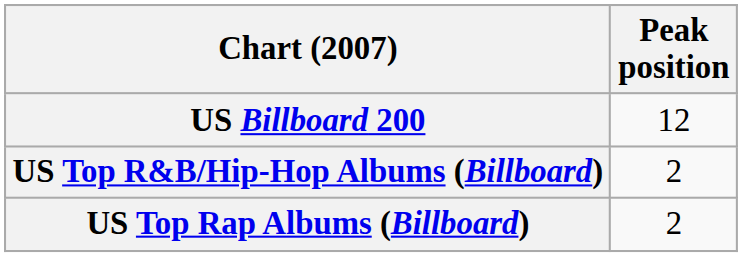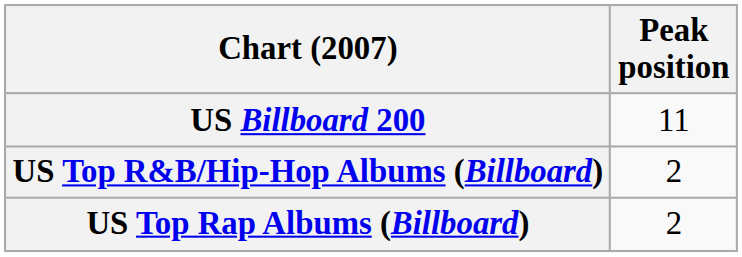 <table class="wikitable sortable plainrowheaders" style="text-align:center">
 <tr>
 <th scope="col">Chart (2007)</th>
 <th scope="col">Peak<br> position</th>
 </tr>
 <tr>
 <th scope="row">US <a href='#'><em>Billboard</em> 200</a></th>
-<td>12</td>
+<td>11</td>
 </tr>
 <tr>
 <th scope="row">US <a href='#'>Top R&B/Hip-Hop Albums</a> (<em><a href='#'>Billboard</a></em>)</th>
 <td>2</td>
 </tr>
 <tr>
 <th scope="row">US <a href='#'>Top Rap Albums</a> (<em><a href='#'>Billboard</a></em>)</th>
 <td>2</td>
 </tr>
 </table>
